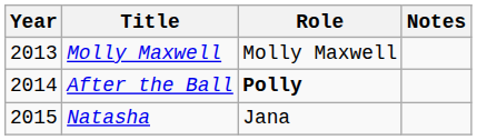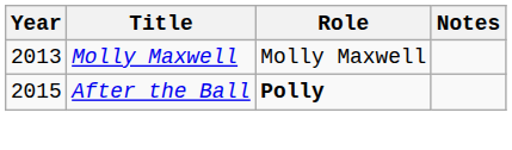 <table class="wikitable sortable">
 <tr>
 <th>Year</th>
 <th>Title</th>
 <th>Role</th>
 <th class="unsortable">Notes</th>
 </tr>
 <tr>
 <td>2013</td>
 <td><em><a href='#'>Molly Maxwell</a></em></td>
 <td>Molly Maxwell</td>
 <td></td>
 </tr>
 <tr>
-<td>2014</td>
+<td>2015</td>
 <td><em><a href='#'>After the Ball</a></em></td>
 <td><strong>Polly</strong></td>
 <td></td>
 </tr>
-<tr>
-<td>2015</td>
-<td><em><a href='#'>Natasha</a></em></td>
-<td>Jana</td>
-<td></td>
-</tr>
 </table>
